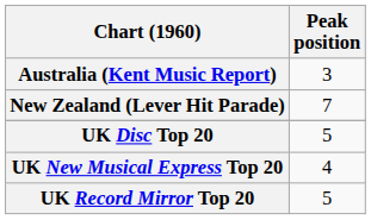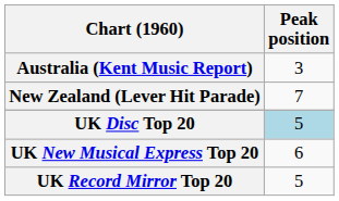 <table class="wikitable sortable plainrowheaders" style="text-align:center">
 <tr>
 <th>Chart (1960)</th>
 <th>Peak<br>position</th>
 </tr>
 <tr>
 <th scope="row">Australia (<a href='#'>Kent Music Report</a>)</th>
 <td>3</td>
 </tr>
 <tr>
 <th scope="row">New Zealand (Lever Hit Parade)</th>
 <td>7</td>
 </tr>
 <tr>
 </tr>
 <tr>
 <th scope="row">UK <em><a href='#'>Disc</a></em> Top 20</th>
-<td>5</td>
+<td style="background: lightblue;">5</td>
 </tr>
 <tr>
 <th scope="row">UK <em><a href='#'>New Musical Express</a></em> Top 20</th>
-<td>4</td>
+<td>6</td>
 </tr>
 <tr>
 <th scope="row">UK <em><a href='#'>Record Mirror</a></em> Top 20</th>
 <td>5</td>
 </tr>
 </table>
